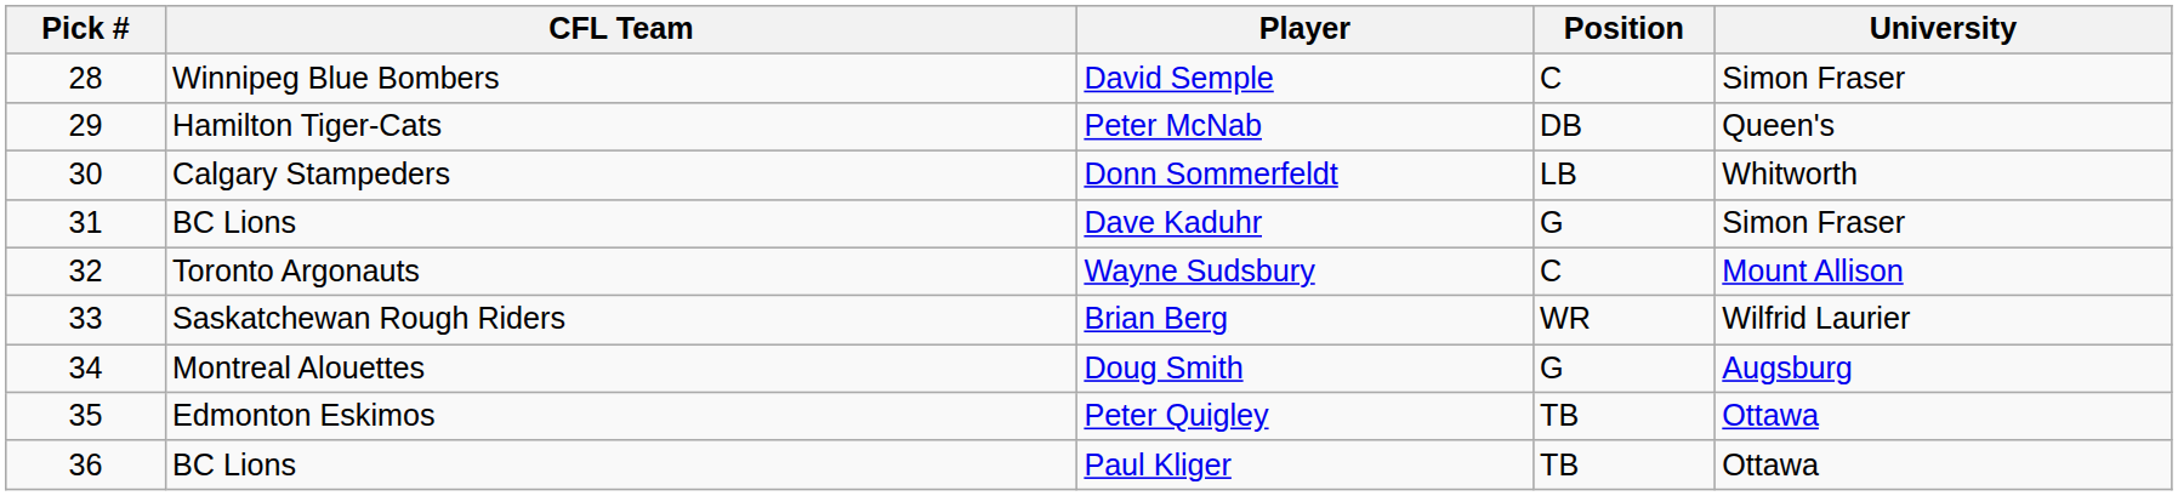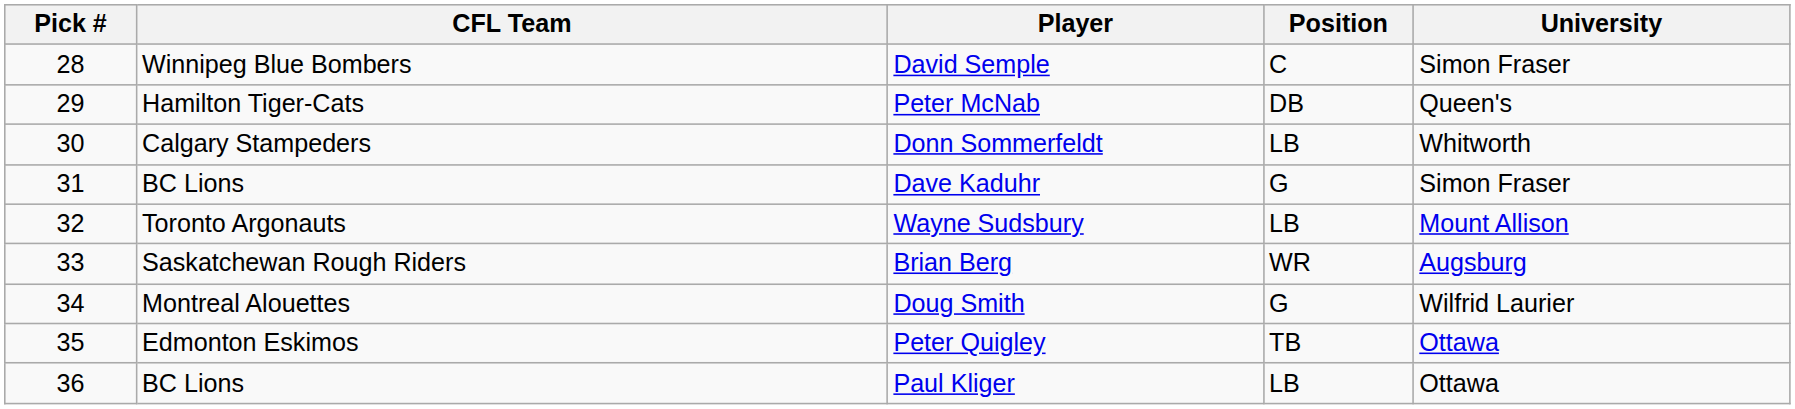 <table class="wikitable" style="width: 90%">
 <tr>
 <th width=7%>Pick #</th>
 <th width=40%>CFL Team</th>
 <th width=20%>Player</th>
 <th width=8%>Position</th>
 <th width=20%>University</th>
 </tr>
 <tr>
 <td align=center>28</td>
 <td>Winnipeg Blue Bombers</td>
 <td><a href='#'>David Semple</a></td>
 <td>C</td>
 <td>Simon Fraser</td>
 </tr>
 <tr>
 <td align=center>29</td>
 <td>Hamilton Tiger-Cats</td>
 <td><a href='#'>Peter McNab</a></td>
 <td>DB</td>
 <td>Queen's</td>
 </tr>
 <tr>
 <td align=center>30</td>
 <td>Calgary Stampeders</td>
 <td><a href='#'>Donn Sommerfeldt</a></td>
 <td>LB</td>
 <td>Whitworth</td>
 </tr>
 <tr>
 <td align=center>31</td>
 <td>BC Lions</td>
 <td><a href='#'>Dave Kaduhr</a></td>
 <td>G</td>
 <td>Simon Fraser</td>
 </tr>
 <tr>
 <td align=center>32</td>
 <td>Toronto Argonauts</td>
 <td><a href='#'>Wayne Sudsbury</a></td>
-<td>C</td>
+<td>LB</td>
 <td><a href='#'>Mount Allison</a></td>
 </tr>
 <tr>
 <td align=center>33</td>
 <td>Saskatchewan Rough Riders</td>
 <td><a href='#'>Brian Berg</a></td>
 <td>WR</td>
-<td>Wilfrid Laurier</td>
+<td><a href='#'>Augsburg</a></td>
 </tr>
 <tr>
 <td align=center>34</td>
 <td>Montreal Alouettes</td>
 <td><a href='#'>Doug Smith</a></td>
 <td>G</td>
-<td><a href='#'>Augsburg</a></td>
+<td>Wilfrid Laurier</td>
 </tr>
 <tr>
 <td align=center>35</td>
 <td>Edmonton Eskimos</td>
 <td><a href='#'>Peter Quigley</a></td>
 <td>TB</td>
 <td><a href='#'>Ottawa</a></td>
 </tr>
 <tr>
 <td align=center>36</td>
 <td>BC Lions</td>
 <td><a href='#'>Paul Kliger</a></td>
-<td>TB</td>
+<td>LB</td>
 <td>Ottawa</td>
 </tr>
 </table>
